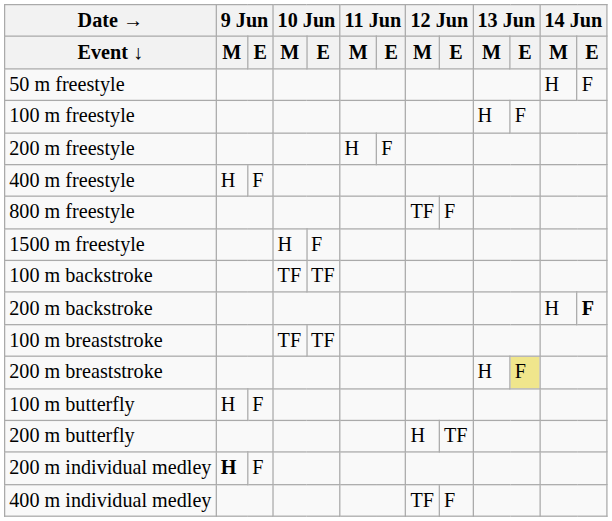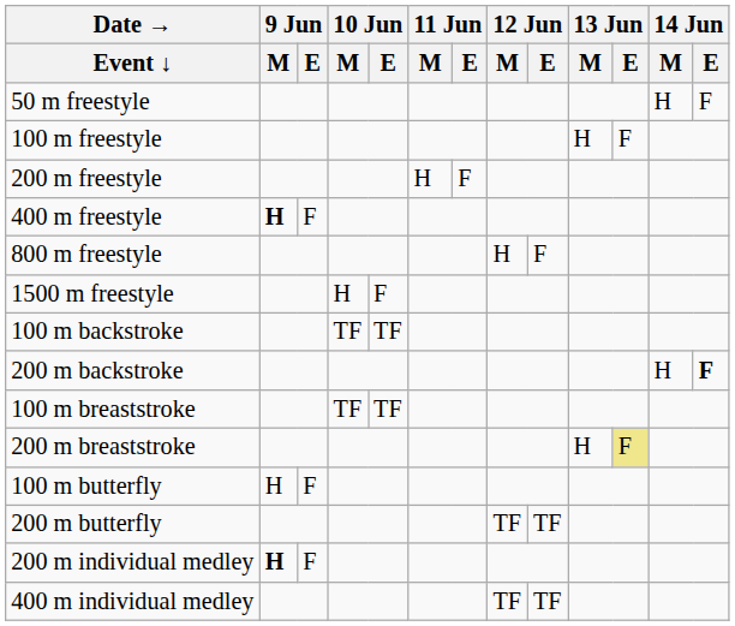 <table class="wikitable swimming-schedule floatleft">
 <tr>
 <th>Date →</th>
 <th colspan=2>9 Jun</th>
 <th colspan=2>10 Jun</th>
 <th colspan=2>11 Jun</th>
 <th colspan=2>12 Jun</th>
 <th colspan=2>13 Jun</th>
 <th colspan=2>14 Jun</th>
 </tr>
 <tr>
 <th>Event ↓</th>
 <th>M</th>
 <th>E</th>
 <th>M</th>
 <th>E</th>
 <th>M</th>
 <th>E</th>
 <th>M</th>
 <th>E</th>
 <th>M</th>
 <th>E</th>
 <th>M</th>
 <th>E</th>
 </tr>
 <tr>
 <td class=event>50 m freestyle</td>
 <td colspan=2></td>
 <td colspan=2></td>
 <td colspan=2></td>
 <td colspan=2></td>
 <td colspan=2></td>
 <td class=heats>H</td>
 <td class=final>F</td>
 </tr>
 <tr>
 <td class=event>100 m freestyle</td>
 <td colspan=2></td>
 <td colspan=2></td>
 <td colspan=2></td>
 <td colspan=2></td>
 <td class=heats>H</td>
 <td class=final>F</td>
 <td colspan=2></td>
 </tr>
 <tr>
 <td class=event>200 m freestyle</td>
 <td colspan=2></td>
 <td colspan=2></td>
 <td class=heats>H</td>
 <td class=final>F</td>
 <td colspan=2></td>
 <td colspan=2></td>
 <td colspan=2></td>
 </tr>
 <tr>
 <td class=event>400 m freestyle</td>
-<td class=heats>H</td>
+<td class=heats><strong>H</strong></td>
 <td class=final>F</td>
 <td colspan=2></td>
 <td colspan=2></td>
 <td colspan=2></td>
 <td colspan=2></td>
 <td colspan=2></td>
 </tr>
 <tr>
 <td class=event>800 m freestyle</td>
 <td colspan=2></td>
 <td colspan=2></td>
 <td colspan=2></td>
-<td class=timed-final>TF</td>
+<td class=heats>H</td>
 <td class=final>F</td>
 <td colspan=2></td>
 <td colspan=2></td>
 </tr>
 <tr>
 <td class=event>1500 m freestyle</td>
 <td colspan=2></td>
 <td class=heats>H</td>
 <td class=final>F</td>
 <td colspan=2></td>
 <td colspan=2></td>
 <td colspan=2></td>
 <td colspan=2></td>
 </tr>
 <tr>
 <td class=event>100 m backstroke</td>
 <td colspan=2></td>
 <td class=timed-final>TF</td>
 <td class=timed-final>TF</td>
 <td colspan=2></td>
 <td colspan=2></td>
 <td colspan=2></td>
 <td colspan=2></td>
 </tr>
 <tr>
 <td class=event>200 m backstroke</td>
 <td colspan=2></td>
 <td colspan=2></td>
 <td colspan=2></td>
 <td colspan=2></td>
 <td colspan=2></td>
 <td class=heats>H</td>
 <td class=final><strong>F</strong></td>
 </tr>
 <tr>
 <td class=event>100 m breaststroke</td>
 <td colspan=2></td>
 <td class=timed-final>TF</td>
 <td class=timed-final>TF</td>
 <td colspan=2></td>
 <td colspan=2></td>
 <td colspan=2></td>
 <td colspan=2></td>
 </tr>
 <tr>
 <td class=event>200 m breaststroke</td>
 <td colspan=2></td>
 <td colspan=2></td>
 <td colspan=2></td>
 <td colspan=2></td>
 <td class=heats>H</td>
 <td class=final style="background: khaki;">F</td>
 <td colspan=2></td>
 </tr>
 <tr>
 <td class=event>100 m butterfly</td>
 <td class=heats>H</td>
 <td class=final>F</td>
 <td colspan=2></td>
 <td colspan=2></td>
 <td colspan=2></td>
 <td colspan=2></td>
 <td colspan=2></td>
 </tr>
 <tr>
 <td class=event>200 m butterfly</td>
 <td colspan=2></td>
 <td colspan=2></td>
 <td colspan=2></td>
-<td class=heats>H</td>
+<td class=timed-final>TF</td>
 <td class=timed-final>TF</td>
 <td colspan=2></td>
 <td colspan=2></td>
 </tr>
 <tr>
 <td class=event>200 m individual medley</td>
 <td class=heats><strong>H</strong></td>
 <td class=final>F</td>
 <td colspan=2></td>
 <td colspan=2></td>
 <td colspan=2></td>
 <td colspan=2></td>
 <td colspan=2></td>
 </tr>
 <tr>
 <td class=event>400 m individual medley</td>
 <td colspan=2></td>
 <td colspan=2></td>
 <td colspan=2></td>
 <td class=timed-final>TF</td>
-<td class=final>F</td>
+<td class=timed-final>TF</td>
 <td colspan=2></td>
 <td colspan=2></td>
 </tr>
 </table>
